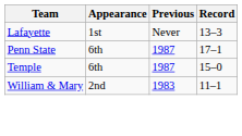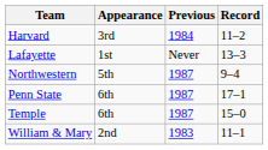 <table class="wikitable sortable">
 <tr>
 <th>Team</th>
 <th>Appearance</th>
 <th>Previous</th>
 <th>Record</th>
 </tr>
 <tr>
+<td><a href='#'>Harvard</a></td>
+<td>3rd</td>
+<td><a href='#'>1984</a></td>
+<td>11–2</td>
+</tr>
+<tr>
 <td><a href='#'>Lafayette</a></td>
 <td>1st</td>
 <td>Never</td>
 <td>13–3</td>
+</tr>
+<tr>
+<td><a href='#'>Northwestern</a></td>
+<td>5th</td>
+<td><a href='#'>1987</a></td>
+<td>9–4</td>
 </tr>
 <tr>
 <td><a href='#'>Penn State</a></td>
 <td>6th</td>
 <td><a href='#'>1987</a></td>
 <td>17–1</td>
 </tr>
 <tr>
 <td><a href='#'>Temple</a></td>
 <td>6th</td>
 <td><a href='#'>1987</a></td>
 <td>15–0</td>
 </tr>
 <tr>
 <td><a href='#'>William & Mary</a></td>
 <td>2nd</td>
 <td><a href='#'>1983</a></td>
 <td>11–1</td>
 </tr>
 </table>
